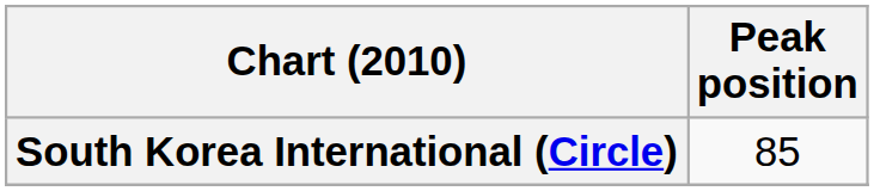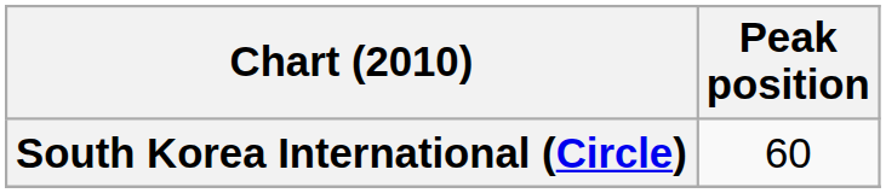 <table class="wikitable sortable plainrowheaders">
 <tr>
 <th>Chart (2010)</th>
 <th>Peak<br>position</th>
 </tr>
 <tr>
 <th scope="row">South Korea International (<a href='#'>Circle</a>)</th>
-<td align="center">85</td>
+<td align="center">60</td>
 </tr>
 <tr>
 </tr>
 <tr>
 </tr>
 <tr>
 </tr>
 </table>
